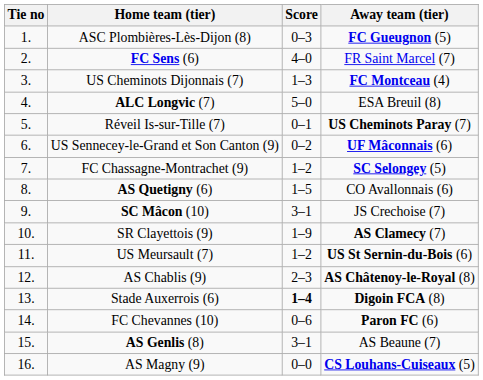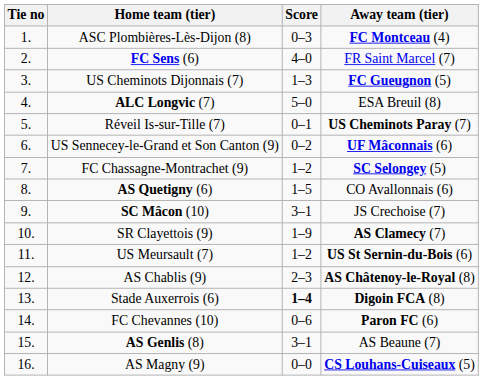 <table class="wikitable" style="text-align: center">
 <tr>
 <th>Tie no</th>
 <th>Home team (tier)</th>
 <th>Score</th>
 <th>Away team (tier)</th>
 </tr>
 <tr>
 <td>1.</td>
 <td>ASC Plombières-Lès-Dijon (8)</td>
 <td>0–3</td>
-<td><strong><a href='#'>FC Gueugnon</a></strong> (5)</td>
+<td><strong><a href='#'>FC Montceau</a></strong> (4)</td>
 </tr>
 <tr>
 <td>2.</td>
 <td><strong><a href='#'>FC Sens</a></strong> (6)</td>
 <td>4–0</td>
 <td><a href='#'>FR Saint Marcel</a> (7)</td>
 </tr>
 <tr>
 <td>3.</td>
 <td>US Cheminots Dijonnais (7)</td>
 <td>1–3</td>
-<td><strong><a href='#'>FC Montceau</a></strong> (4)</td>
+<td><strong><a href='#'>FC Gueugnon</a></strong> (5)</td>
 </tr>
 <tr>
 <td>4.</td>
 <td><strong>ALC Longvic</strong> (7)</td>
 <td>5–0</td>
 <td>ESA Breuil (8)</td>
 </tr>
 <tr>
 <td>5.</td>
 <td>Réveil Is-sur-Tille (7)</td>
 <td>0–1</td>
 <td><strong>US Cheminots Paray</strong> (7)</td>
 </tr>
 <tr>
 <td>6.</td>
 <td>US Sennecey-le-Grand et Son Canton (9)</td>
 <td>0–2</td>
 <td><strong><a href='#'>UF Mâconnais</a></strong> (6)</td>
 </tr>
 <tr>
 <td>7.</td>
 <td>FC Chassagne-Montrachet (9)</td>
 <td>1–2</td>
 <td><strong><a href='#'>SC Selongey</a></strong> (5)</td>
 </tr>
 <tr>
 <td>8.</td>
 <td><strong>AS Quetigny</strong> (6)</td>
 <td>1–5</td>
 <td>CO Avallonnais (6)</td>
 </tr>
 <tr>
 <td>9.</td>
 <td><strong>SC Mâcon</strong> (10)</td>
 <td>3–1</td>
 <td>JS Crechoise (7)</td>
 </tr>
 <tr>
 <td>10.</td>
 <td>SR Clayettois (9)</td>
 <td>1–9</td>
 <td><strong>AS Clamecy</strong> (7)</td>
 </tr>
 <tr>
 <td>11.</td>
 <td>US Meursault (7)</td>
 <td>1–2</td>
 <td><strong>US St Sernin-du-Bois</strong> (6)</td>
 </tr>
 <tr>
 <td>12.</td>
 <td>AS Chablis (9)</td>
 <td>2–3</td>
 <td><strong>AS Châtenoy-le-Royal</strong> (8)</td>
 </tr>
 <tr>
 <td>13.</td>
 <td>Stade Auxerrois (6)</td>
 <td><strong>1–4</strong></td>
 <td><strong>Digoin FCA</strong> (8)</td>
 </tr>
 <tr>
 <td>14.</td>
 <td>FC Chevannes (10)</td>
 <td>0–6</td>
 <td><strong>Paron FC</strong> (6)</td>
 </tr>
 <tr>
 <td>15.</td>
 <td><strong>AS Genlis</strong> (8)</td>
 <td>3–1</td>
 <td>AS Beaune (7)</td>
 </tr>
 <tr>
 <td>16.</td>
 <td>AS Magny (9)</td>
 <td>0–0 </td>
 <td><strong><a href='#'>CS Louhans-Cuiseaux</a></strong> (5)</td>
 </tr>
 </table>
